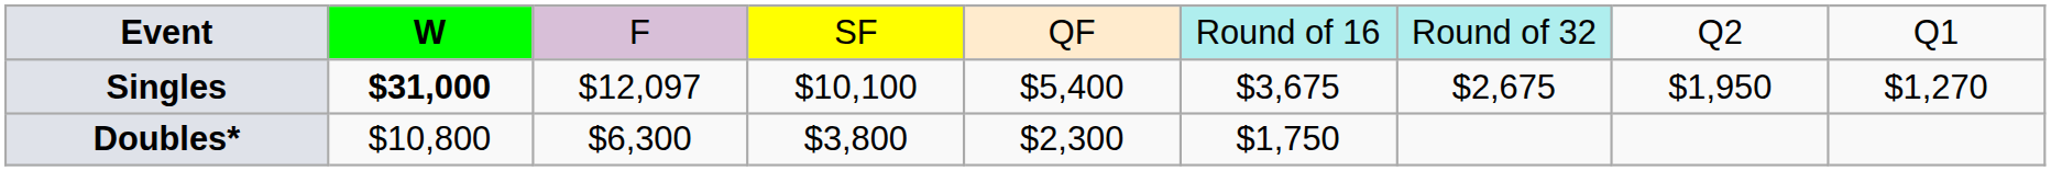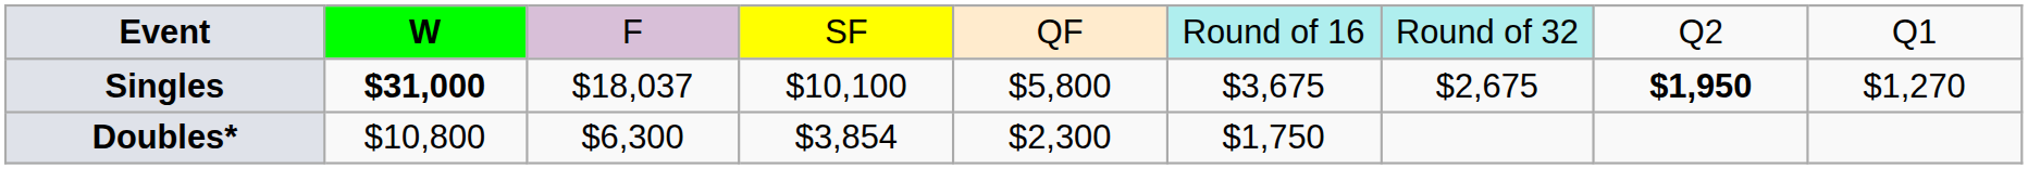 <table class=wikitable style=font-size:90%;text-align:center>
 <tr>
 <td style="width:130px; background:#dfe2e9;"><strong>Event</strong></td>
 <td style="width:80px; background:lime;"><strong>W</strong></td>
 <td style="width:85px; background:thistle;">F</td>
 <td style="width:85px; background:#ff0;">SF</td>
 <td style="width:85px; background:#ffebcd;">QF</td>
 <td style="width:85px; background:#afeeee;">Round of 16</td>
 <td style="width:85px; background:#afeeee;">Round of 32</td>
 <td width=85>Q2</td>
 <td width=85>Q1</td>
 </tr>
 <tr>
 <td style="background:#dfe2e9;"><strong>Singles</strong></td>
 <td><strong>$31,000</strong></td>
-<td>$12,097</td>
+<td>$18,037</td>
 <td>$10,100</td>
-<td>$5,400</td>
+<td>$5,800</td>
 <td>$3,675</td>
 <td>$2,675</td>
-<td>$1,950</td>
+<td><strong>$1,950</strong></td>
 <td>$1,270</td>
 </tr>
 <tr>
 <td style="background:#dfe2e9;"><strong>Doubles*</strong></td>
 <td>$10,800</td>
 <td>$6,300</td>
-<td>$3,800</td>
+<td>$3,854</td>
 <td>$2,300</td>
 <td>$1,750</td>
 <td></td>
 <td></td>
 <td></td>
 </tr>
 </table>
